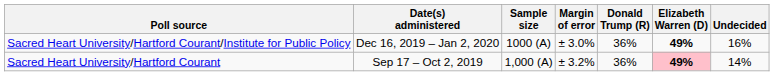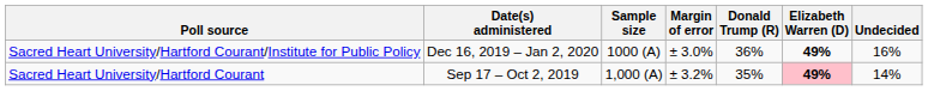 <table class="wikitable" style="font-size:90%;text-align:center;">
 <tr valign=bottom style="font-size:90%;">
 <th>Poll source</th>
 <th>Date(s)<br>administered</th>
 <th>Sample<br>size</th>
 <th>Margin<br>of error</th>
 <th>Donald<br>Trump (R)</th>
 <th>Elizabeth<br>Warren (D)</th>
 <th>Undecided</th>
 </tr>
 <tr>
 <td style="text-align:left;"><a href='#'>Sacred Heart University</a>/<a href='#'>Hartford Courant</a>/<a href='#'>Institute for Public Policy</a></td>
 <td>Dec 16, 2019 – Jan 2, 2020</td>
 <td>1000 (A)</td>
 <td>± 3.0%</td>
 <td>36%</td>
 <td><strong>49%</strong></td>
 <td>16%</td>
 </tr>
 <tr>
 <td style="text-align:left;"><a href='#'>Sacred Heart University</a>/<a href='#'>Hartford Courant</a></td>
 <td>Sep 17 – Oct 2, 2019</td>
 <td>1,000 (A)</td>
 <td>± 3.2%</td>
-<td>36%</td>
+<td>35%</td>
 <td style="background: pink;"><strong>49%</strong></td>
 <td>14%</td>
 </tr>
 </table>
